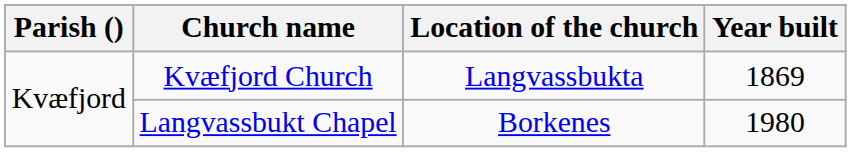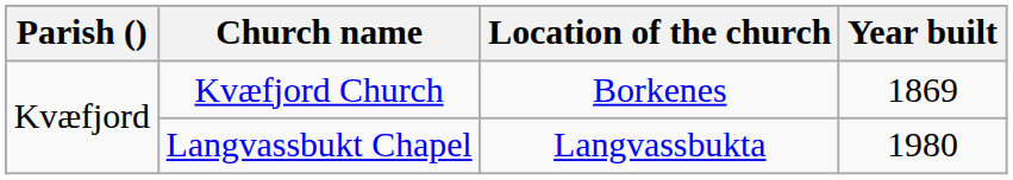 <table class="wikitable" style="text-align:center">
 <tr>
 <th>Parish ()</th>
 <th>Church name</th>
 <th>Location of the church</th>
 <th>Year built</th>
 </tr>
 <tr>
 <td rowspan="2">Kvæfjord</td>
 <td><a href='#'>Kvæfjord Church</a></td>
-<td><a href='#'>Langvassbukta</a></td>
+<td><a href='#'>Borkenes</a></td>
 <td>1869</td>
 </tr>
 <tr>
 <td><a href='#'>Langvassbukt Chapel</a></td>
-<td><a href='#'>Borkenes</a></td>
+<td><a href='#'>Langvassbukta</a></td>
 <td>1980</td>
 </tr>
 </table>
